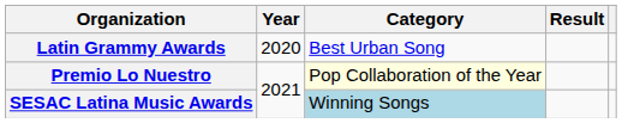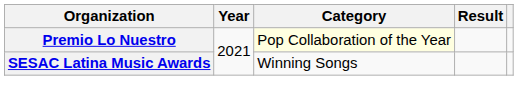 <table class="wikitable sortable plainrowheaders" style="border:none; margin:0;">
 <tr>
 <th scope="col">Organization</th>
 <th scope="col">Year</th>
 <th scope="col">Category</th>
 <th scope="col">Result</th>
 <th class="unsortable" scope="col"></th>
-</tr>
-<tr>
-<th scope="row"><a href='#'>Latin Grammy Awards</a></th>
-<td>2020</td>
-<td><a href='#'>Best Urban Song</a></td>
-<td></td>
-<td style="text-align:center;"></td>
 </tr>
 <tr>
 <th scope="row"><a href='#'>Premio Lo Nuestro</a></th>
 <td rowspan="2">2021</td>
 <td style="background: lightyellow;">Pop Collaboration of the Year</td>
 <td></td>
 <td style="text-align:center;"></td>
 </tr>
 <tr>
 <th scope="row"><a href='#'>SESAC Latina Music Awards</a></th>
-<td style="background: lightblue;">Winning Songs</td>
+<td>Winning Songs</td>
 <td></td>
 <td style="text-align:center;"></td>
 </tr>
 <tr>
 </tr>
 </table>
